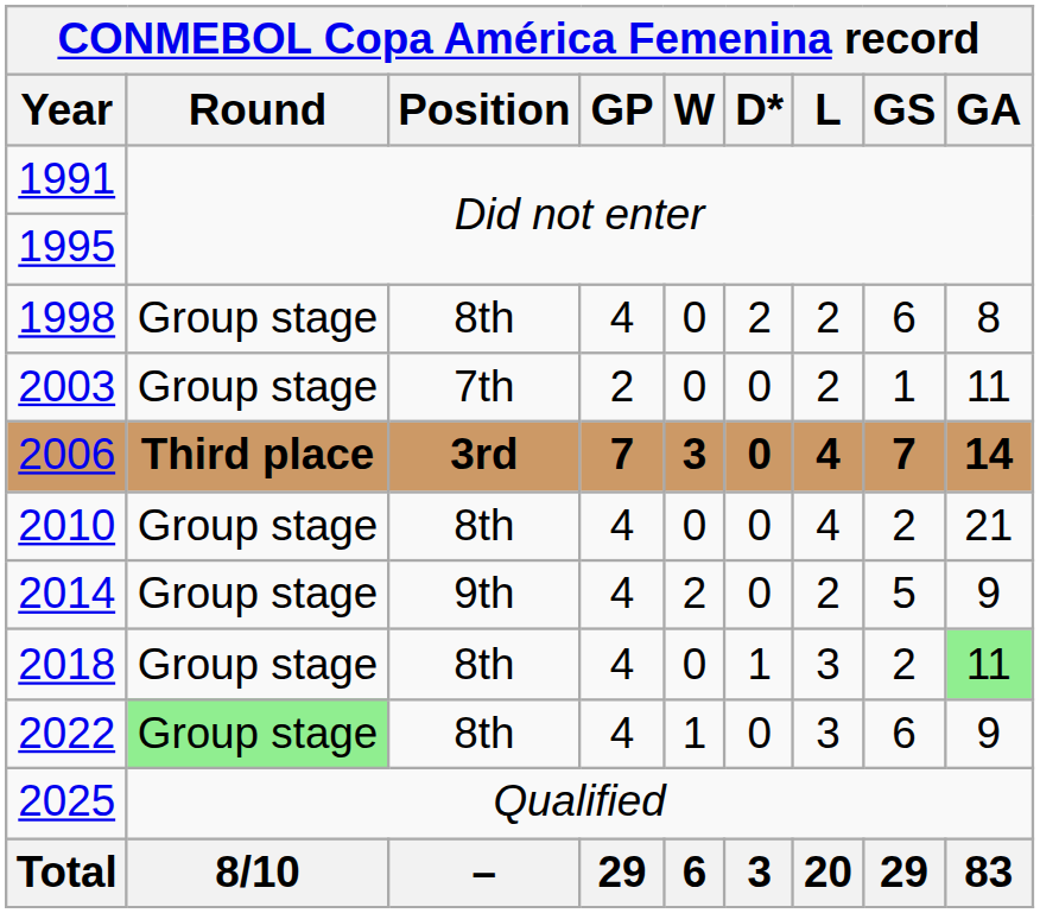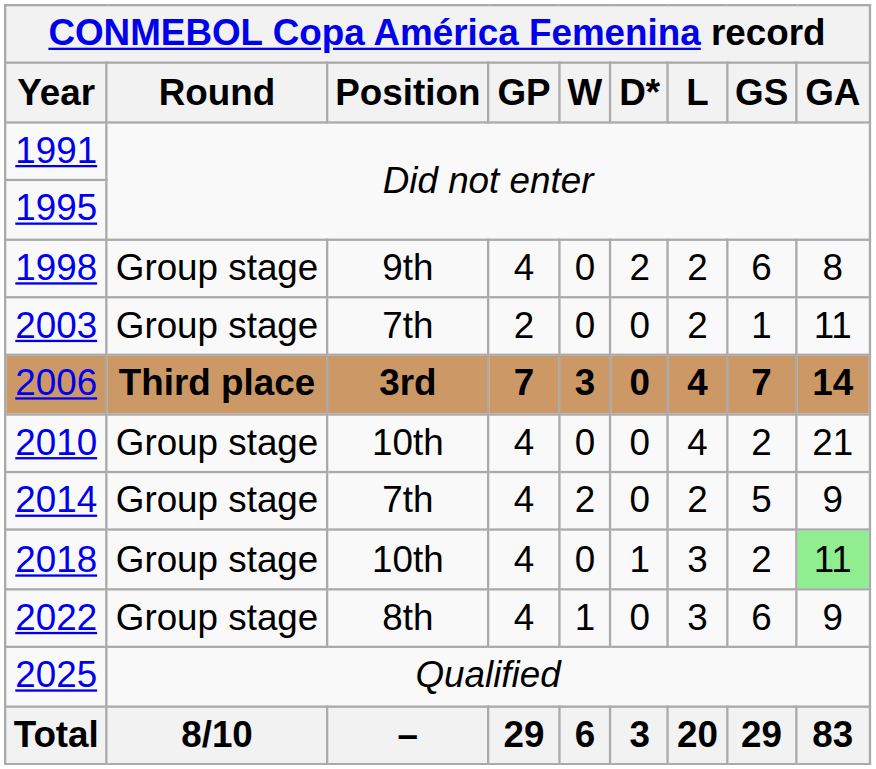 <table class="wikitable" style="text-align: center;">
 <tr>
 <th colspan=9><a href='#'>CONMEBOL Copa América Femenina</a> record</th>
 </tr>
 <tr>
 <th>Year</th>
 <th>Round</th>
 <th>Position</th>
 <th>GP</th>
 <th>W</th>
 <th>D*</th>
 <th>L</th>
 <th>GS</th>
 <th>GA</th>
 </tr>
 <tr>
 <td> <a href='#'>1991</a></td>
 <td colspan=8 rowspan=2><em>Did not enter</em></td>
 </tr>
 <tr>
 <td> <a href='#'>1995</a></td>
 </tr>
 <tr>
 <td> <a href='#'>1998</a></td>
 <td>Group stage</td>
-<td>8th</td>
+<td>9th</td>
 <td>4</td>
 <td>0</td>
 <td>2</td>
 <td>2</td>
 <td>6</td>
 <td>8</td>
 </tr>
 <tr>
 <td>   <a href='#'>2003</a></td>
 <td>Group stage</td>
 <td>7th</td>
 <td>2</td>
 <td>0</td>
 <td>0</td>
 <td>2</td>
 <td>1</td>
 <td>11</td>
 </tr>
 <tr bgcolor=cc9966>
 <td> <a href='#'>2006</a></td>
 <td><strong>Third place</strong></td>
 <td><strong>3rd</strong></td>
 <td><strong>7</strong></td>
 <td><strong>3</strong></td>
 <td><strong>0</strong></td>
 <td><strong>4</strong></td>
 <td><strong>7</strong></td>
 <td><strong>14</strong></td>
 </tr>
 <tr>
 <td> <a href='#'>2010</a></td>
 <td>Group stage</td>
-<td>8th</td>
+<td>10th</td>
 <td>4</td>
 <td>0</td>
 <td>0</td>
 <td>4</td>
 <td>2</td>
 <td>21</td>
 </tr>
 <tr>
 <td> <a href='#'>2014</a></td>
 <td>Group stage</td>
-<td>9th</td>
+<td>7th</td>
 <td>4</td>
 <td>2</td>
 <td>0</td>
 <td>2</td>
 <td>5</td>
 <td>9</td>
 </tr>
 <tr>
 <td> <a href='#'>2018</a></td>
 <td>Group stage</td>
-<td>8th</td>
+<td>10th</td>
 <td>4</td>
 <td>0</td>
 <td>1</td>
 <td>3</td>
 <td>2</td>
 <td style="background: lightgreen;">11</td>
 </tr>
 <tr>
 <td> <a href='#'>2022</a></td>
-<td style="background: lightgreen;">Group stage</td>
+<td>Group stage</td>
 <td>8th</td>
 <td>4</td>
 <td>1</td>
 <td>0</td>
 <td>3</td>
 <td>6</td>
 <td>9</td>
 </tr>
 <tr>
 <td> <a href='#'>2025</a></td>
 <td colspan=8><em>Qualified</em></td>
 </tr>
 <tr>
 <th>Total</th>
 <th>8/10</th>
 <th>–</th>
 <th>29</th>
 <th>6</th>
 <th>3</th>
 <th>20</th>
 <th>29</th>
 <th>83</th>
 </tr>
 </table>
